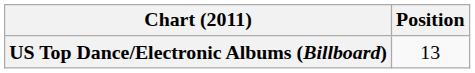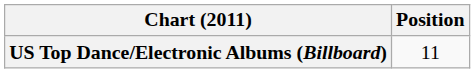 <table class="wikitable plainrowheaders" style="text-align:center">
 <tr>
 <th scope="col">Chart (2011)</th>
 <th scope="col">Position</th>
 </tr>
 <tr>
 <th scope="row">US Top Dance/Electronic Albums (<em>Billboard</em>)</th>
-<td>13</td>
+<td>11</td>
 </tr>
 </table>
